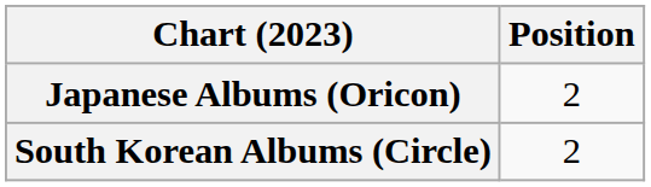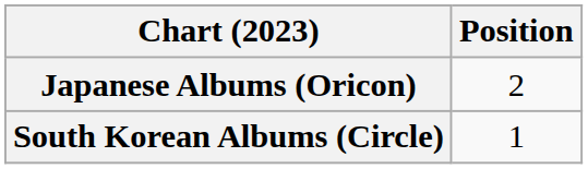 <table class="wikitable plainrowheaders" style="text-align:center">
 <tr>
 <th scope="col">Chart (2023)</th>
 <th scope="col">Position</th>
 </tr>
 <tr>
 <th scope="row">Japanese Albums (Oricon)</th>
 <td>2</td>
 </tr>
 <tr>
 <th scope="row">South Korean Albums (Circle)</th>
-<td>2</td>
+<td>1</td>
 </tr>
 </table>
